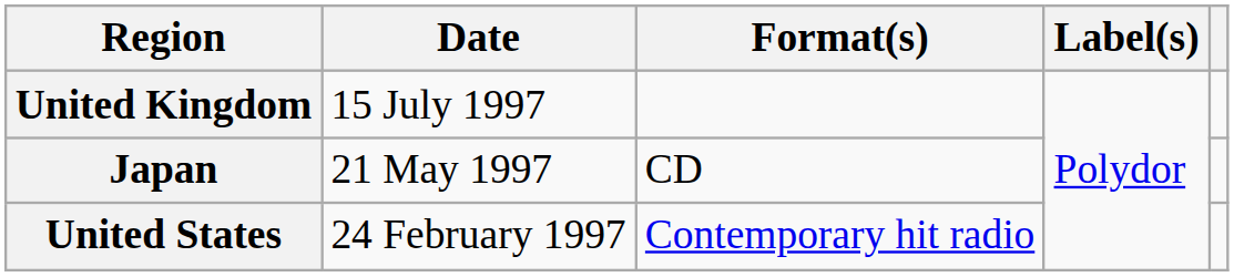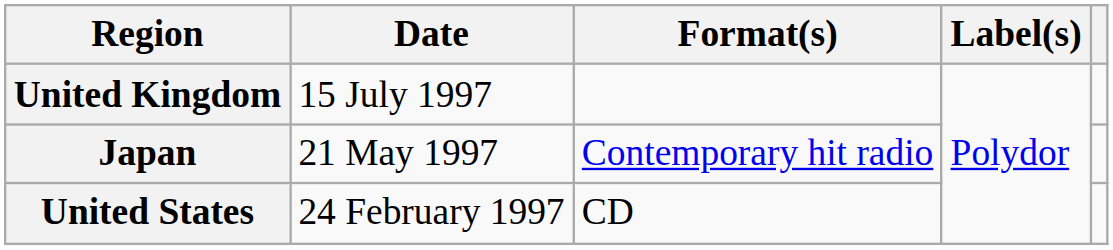 <table class="wikitable plainrowheaders">
 <tr>
 <th scope="col">Region</th>
 <th scope="col">Date</th>
 <th scope="col">Format(s)</th>
 <th scope="col">Label(s)</th>
 <th scope="col"></th>
 </tr>
 <tr>
 <th scope="row">United Kingdom</th>
 <td>15 July 1997</td>
 <td></td>
 <td rowspan="3"><a href='#'>Polydor</a></td>
 <td></td>
 </tr>
 <tr>
 <th scope="row">Japan</th>
 <td>21 May 1997</td>
-<td>CD</td>
+<td><a href='#'>Contemporary hit radio</a></td>
 <td></td>
 </tr>
 <tr>
 <th scope="row">United States</th>
 <td>24 February 1997</td>
-<td><a href='#'>Contemporary hit radio</a></td>
+<td>CD</td>
 <td></td>
 </tr>
 </table>
